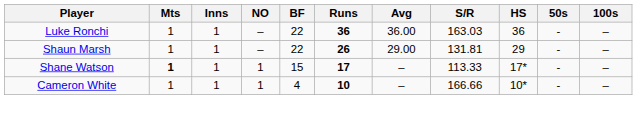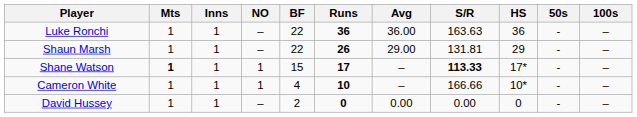 <table class="wikitable" width=70%>
 <tr>
 <th>Player</th>
 <th>Mts</th>
 <th>Inns</th>
 <th>NO</th>
 <th>BF</th>
 <th>Runs</th>
 <th>Avg</th>
 <th>S/R</th>
 <th>HS</th>
 <th>50s</th>
 <th>100s</th>
 </tr>
 <tr align=center>
 <td><a href='#'>Luke Ronchi</a></td>
 <td>1</td>
 <td>1</td>
 <td>–</td>
 <td>22</td>
 <td><strong>36</strong></td>
 <td>36.00</td>
-<td>163.03</td>
+<td>163.63</td>
 <td>36</td>
 <td>-</td>
 <td>–</td>
 </tr>
 <tr align=center>
 <td><a href='#'>Shaun Marsh</a></td>
 <td>1</td>
 <td>1</td>
 <td>–</td>
 <td>22</td>
 <td><strong>26</strong></td>
 <td>29.00</td>
 <td>131.81</td>
 <td>29</td>
 <td>-</td>
 <td>–</td>
 </tr>
 <tr align=center>
 <td><a href='#'>Shane Watson</a></td>
 <td><strong>1</strong></td>
 <td>1</td>
 <td>1</td>
 <td>15</td>
 <td><strong>17</strong></td>
 <td>–</td>
-<td>113.33</td>
+<td><strong>113.33</strong></td>
 <td>17*</td>
 <td>-</td>
 <td>–</td>
 </tr>
 <tr align=center>
 <td><a href='#'>Cameron White</a></td>
 <td>1</td>
 <td>1</td>
 <td>1</td>
 <td>4</td>
 <td><strong>10</strong></td>
 <td>–</td>
 <td>166.66</td>
 <td>10*</td>
 <td>-</td>
 <td>–</td>
 </tr>
+<tr align=center>
+<td><a href='#'>David Hussey</a></td>
+<td>1</td>
+<td>1</td>
+<td>–</td>
+<td>2</td>
+<td><strong>0</strong></td>
+<td>0.00</td>
+<td>0.00</td>
+<td>0</td>
+<td>-</td>
+<td>–</td>
+</tr>
 </table>
